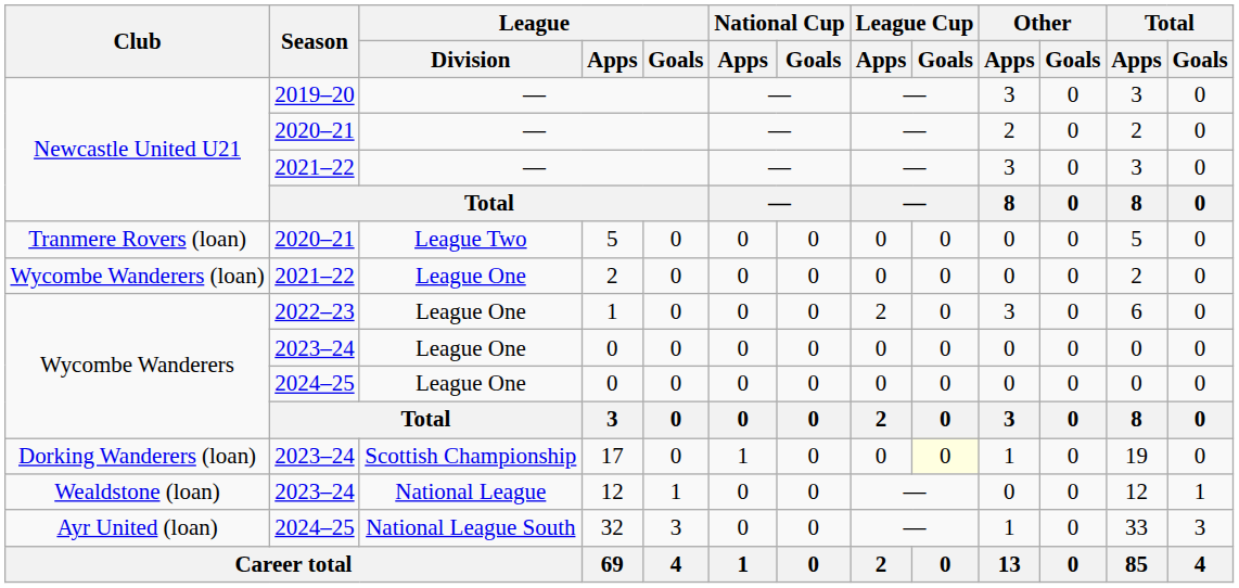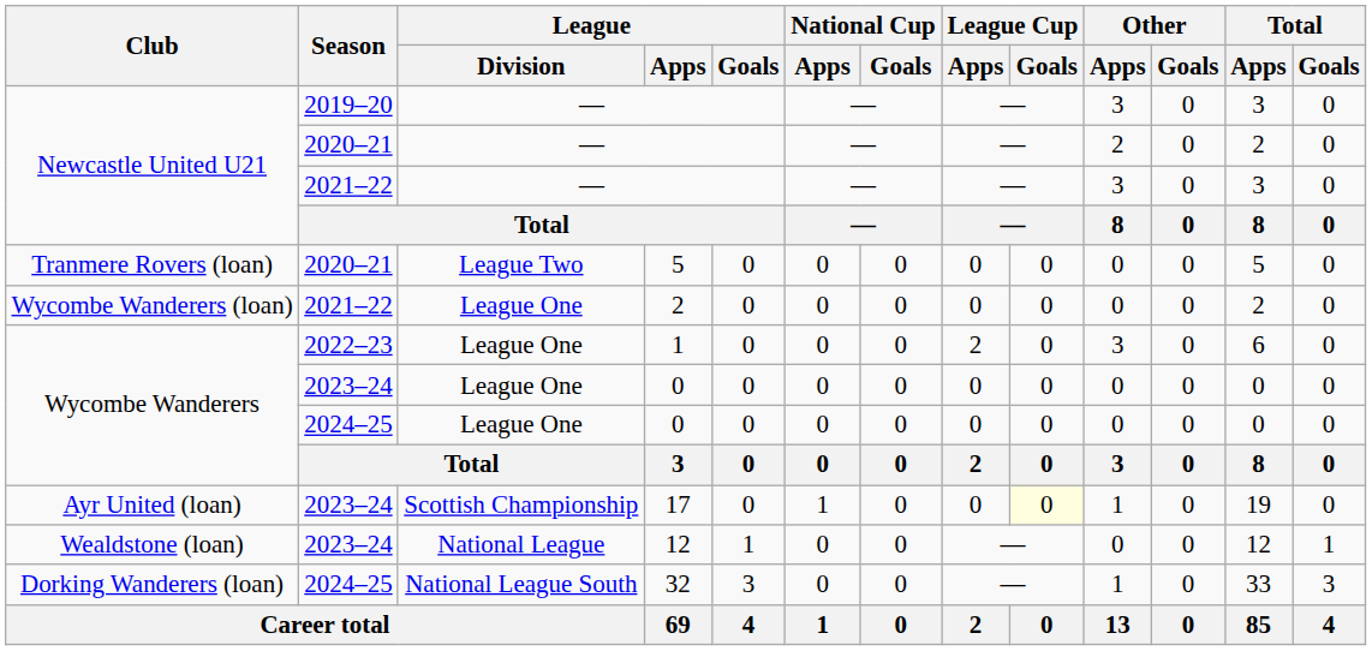 <table class="wikitable" style="text-align: center">
 <tr>
 <th rowspan="2">Club</th>
 <th rowspan="2">Season</th>
 <th colspan="3">League</th>
 <th colspan="2">National Cup</th>
 <th colspan="2">League Cup</th>
 <th colspan="2">Other</th>
 <th colspan="2">Total</th>
 </tr>
 <tr>
 <th>Division</th>
 <th>Apps</th>
 <th>Goals</th>
 <th>Apps</th>
 <th>Goals</th>
 <th>Apps</th>
 <th>Goals</th>
 <th>Apps</th>
 <th>Goals</th>
 <th>Apps</th>
 <th>Goals</th>
 </tr>
 <tr>
 <td rowspan="4"><a href='#'>Newcastle United U21</a></td>
 <td><a href='#'>2019–20</a></td>
 <td colspan="3">—</td>
 <td colspan="2">—</td>
 <td colspan="2">—</td>
 <td>3</td>
 <td>0</td>
 <td>3</td>
 <td>0</td>
 </tr>
 <tr>
 <td><a href='#'>2020–21</a></td>
 <td colspan="3">—</td>
 <td colspan="2">—</td>
 <td colspan="2">—</td>
 <td>2</td>
 <td>0</td>
 <td>2</td>
 <td>0</td>
 </tr>
 <tr>
 <td><a href='#'>2021–22</a></td>
 <td colspan="3">—</td>
 <td colspan="2">—</td>
 <td colspan="2">—</td>
 <td>3</td>
 <td>0</td>
 <td>3</td>
 <td>0</td>
 </tr>
 <tr>
 <th colspan="4">Total</th>
 <th colspan="2">—</th>
 <th colspan="2">—</th>
 <th>8</th>
 <th>0</th>
 <th>8</th>
 <th>0</th>
 </tr>
 <tr>
 <td><a href='#'>Tranmere Rovers</a> (loan)</td>
 <td><a href='#'>2020–21</a></td>
 <td><a href='#'>League Two</a></td>
 <td>5</td>
 <td>0</td>
 <td>0</td>
 <td>0</td>
 <td>0</td>
 <td>0</td>
 <td>0</td>
 <td>0</td>
 <td>5</td>
 <td>0</td>
 </tr>
 <tr>
 <td><a href='#'>Wycombe Wanderers</a> (loan)</td>
 <td><a href='#'>2021–22</a></td>
 <td><a href='#'>League One</a></td>
 <td>2</td>
 <td>0</td>
 <td>0</td>
 <td>0</td>
 <td>0</td>
 <td>0</td>
 <td>0</td>
 <td>0</td>
 <td>2</td>
 <td>0</td>
 </tr>
 <tr>
 <td rowspan="4">Wycombe Wanderers</td>
 <td><a href='#'>2022–23</a></td>
 <td>League One</td>
 <td>1</td>
 <td>0</td>
 <td>0</td>
 <td>0</td>
 <td>2</td>
 <td>0</td>
 <td>3</td>
 <td>0</td>
 <td>6</td>
 <td>0</td>
 </tr>
 <tr>
 <td><a href='#'>2023–24</a></td>
 <td>League One</td>
 <td>0</td>
 <td>0</td>
 <td>0</td>
 <td>0</td>
 <td>0</td>
 <td>0</td>
 <td>0</td>
 <td>0</td>
 <td>0</td>
 <td>0</td>
 </tr>
 <tr>
 <td><a href='#'>2024–25</a></td>
 <td>League One</td>
 <td>0</td>
 <td>0</td>
 <td>0</td>
 <td>0</td>
 <td>0</td>
 <td>0</td>
 <td>0</td>
 <td>0</td>
 <td>0</td>
 <td>0</td>
 </tr>
 <tr>
 <th colspan="2">Total</th>
 <th>3</th>
 <th>0</th>
 <th>0</th>
 <th>0</th>
 <th>2</th>
 <th>0</th>
 <th>3</th>
 <th>0</th>
 <th>8</th>
 <th>0</th>
 </tr>
 <tr>
-<td><a href='#'>Dorking Wanderers</a> (loan)</td>
+<td><a href='#'>Ayr United</a> (loan)</td>
 <td><a href='#'>2023–24</a></td>
 <td><a href='#'>Scottish Championship</a></td>
 <td>17</td>
 <td>0</td>
 <td>1</td>
 <td>0</td>
 <td>0</td>
 <td style="background: lightyellow;">0</td>
 <td>1</td>
 <td>0</td>
 <td>19</td>
 <td>0</td>
 </tr>
 <tr>
 <td><a href='#'>Wealdstone</a> (loan)</td>
 <td><a href='#'>2023–24</a></td>
 <td><a href='#'>National League</a></td>
 <td>12</td>
 <td>1</td>
 <td>0</td>
 <td>0</td>
 <td colspan="2">—</td>
 <td>0</td>
 <td>0</td>
 <td>12</td>
 <td>1</td>
 </tr>
 <tr>
-<td><a href='#'>Ayr United</a> (loan)</td>
+<td><a href='#'>Dorking Wanderers</a> (loan)</td>
 <td><a href='#'>2024–25</a></td>
 <td><a href='#'>National League South</a></td>
 <td>32</td>
 <td>3</td>
 <td>0</td>
 <td>0</td>
 <td colspan="2">—</td>
 <td>1</td>
 <td>0</td>
 <td>33</td>
 <td>3</td>
 </tr>
 <tr>
 <th colspan="3">Career total</th>
 <th>69</th>
 <th>4</th>
 <th>1</th>
 <th>0</th>
 <th>2</th>
 <th>0</th>
 <th>13</th>
 <th>0</th>
 <th>85</th>
 <th>4</th>
 </tr>
 </table>
